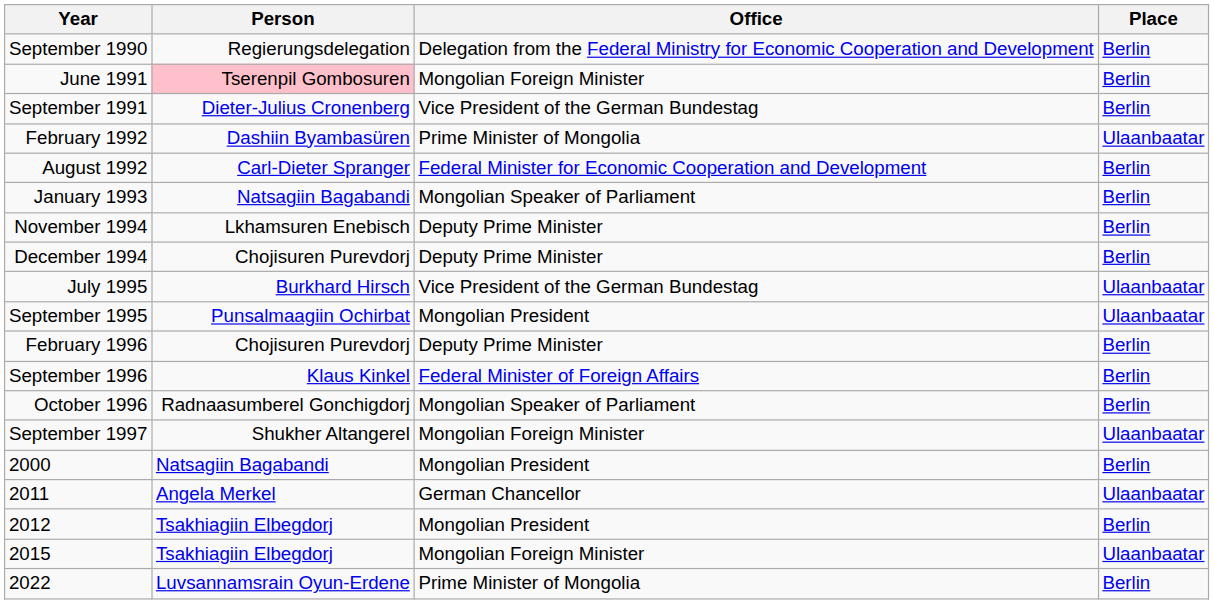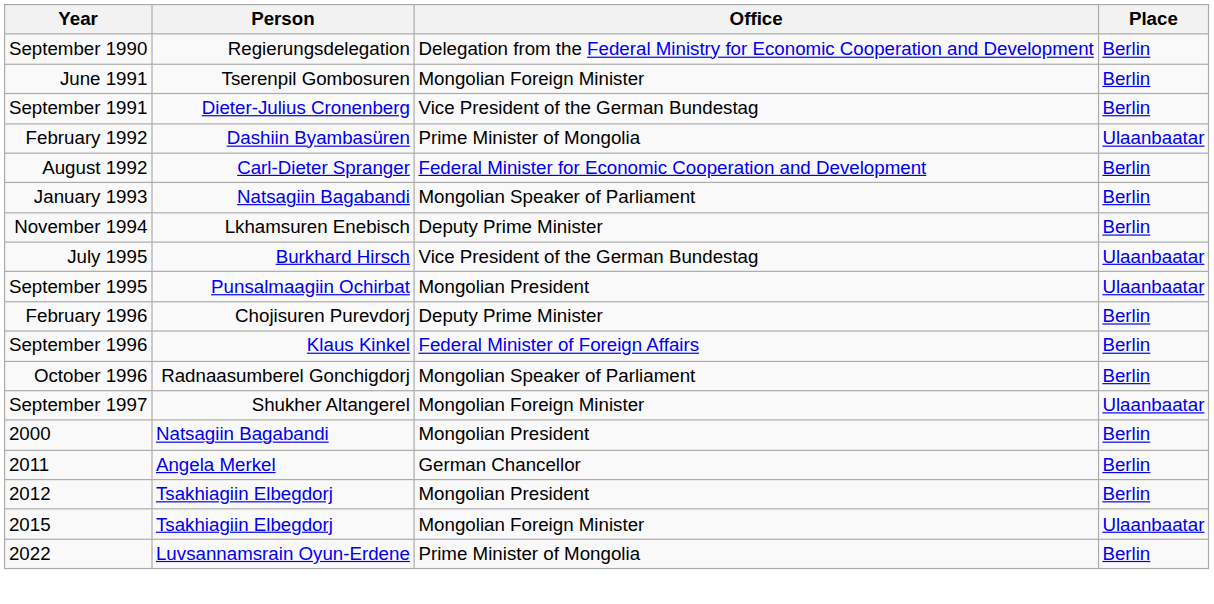 <table class="wikitable sortable">
 <tr>
 <th>Year</th>
 <th>Person</th>
 <th>Office</th>
 <th>Place</th>
 </tr>
 <tr>
 <td>September 1990</td>
 <td style="text-align:right">Regierungsdelegation</td>
 <td style="text-align:left">Delegation from the <a href='#'>Federal Ministry for Economic Cooperation and Development</a></td>
 <td><a href='#'>Berlin</a></td>
 </tr>
 <tr>
 <td style="text-align:right">June 1991</td>
-<td style="background: pink; text-align:right">Tserenpil Gombosuren</td>
+<td style="text-align:right">Tserenpil Gombosuren</td>
 <td style="text-align:left">Mongolian Foreign Minister</td>
 <td><a href='#'>Berlin</a></td>
 </tr>
 <tr>
 <td style="text-align:right">September 1991</td>
 <td style="text-align:right"><a href='#'>Dieter-Julius Cronenberg</a></td>
 <td style="text-align:left">Vice President of the German Bundestag</td>
 <td><a href='#'>Berlin</a></td>
 </tr>
 <tr>
 <td style="text-align:right">February 1992</td>
 <td style="text-align:right"><a href='#'>Dashiin Byambasüren</a></td>
 <td style="text-align:left">Prime Minister of Mongolia</td>
 <td><a href='#'>Ulaanbaatar</a></td>
 </tr>
 <tr>
 <td style="text-align:right">August 1992</td>
 <td style="text-align:right"><a href='#'>Carl-Dieter Spranger</a></td>
 <td style="text-align:left"><a href='#'>Federal Minister for Economic Cooperation and Development</a></td>
 <td><a href='#'>Berlin</a></td>
 </tr>
 <tr>
 <td style="text-align:right">January 1993</td>
 <td style="text-align:right"><a href='#'>Natsagiin Bagabandi</a></td>
 <td style="text-align:left">Mongolian Speaker of Parliament</td>
 <td><a href='#'>Berlin</a></td>
 </tr>
 <tr>
 <td style="text-align:right">November 1994</td>
 <td style="text-align:right">Lkhamsuren Enebisch</td>
-<td style="text-align:left">Deputy Prime Minister</td>
-<td><a href='#'>Berlin</a></td>
-</tr>
-<tr>
-<td style="text-align:right">December 1994</td>
-<td style="text-align:right">Chojisuren Purevdorj</td>
 <td style="text-align:left">Deputy Prime Minister</td>
 <td><a href='#'>Berlin</a></td>
 </tr>
 <tr>
 <td style="text-align:right">July 1995</td>
 <td style="text-align:right"><a href='#'>Burkhard Hirsch</a></td>
 <td style="text-align:left">Vice President of the German Bundestag</td>
 <td><a href='#'>Ulaanbaatar</a></td>
 </tr>
 <tr>
 <td style="text-align:right">September 1995</td>
 <td style="text-align:right"><a href='#'>Punsalmaagiin Ochirbat</a></td>
 <td>Mongolian President</td>
 <td><a href='#'>Ulaanbaatar</a></td>
 </tr>
 <tr>
 <td style="text-align:right">February 1996</td>
 <td style="text-align:right">Chojisuren Purevdorj</td>
 <td style="text-align:left">Deputy Prime Minister</td>
 <td><a href='#'>Berlin</a></td>
 </tr>
 <tr>
 <td style="text-align:right">September 1996</td>
 <td style="text-align:right"><a href='#'>Klaus Kinkel</a></td>
 <td style="text-align:left"><a href='#'>Federal Minister of Foreign Affairs</a></td>
 <td><a href='#'>Berlin</a></td>
 </tr>
 <tr>
 <td style="text-align:right">October 1996</td>
 <td style="text-align:right">Radnaasumberel Gonchigdorj</td>
 <td style="text-align:left">Mongolian Speaker of Parliament</td>
 <td><a href='#'>Berlin</a></td>
 </tr>
 <tr>
 <td style="text-align:right">September 1997</td>
 <td style="text-align:right">Shukher Altangerel</td>
 <td style="text-align:left">Mongolian Foreign Minister</td>
 <td><a href='#'>Ulaanbaatar</a></td>
 </tr>
 <tr>
 <td>2000</td>
 <td><a href='#'>Natsagiin Bagabandi</a></td>
 <td>Mongolian President</td>
 <td><a href='#'>Berlin</a></td>
 </tr>
 <tr>
 <td>2011</td>
 <td><a href='#'>Angela Merkel</a></td>
 <td>German Chancellor</td>
-<td><a href='#'>Ulaanbaatar</a></td>
+<td><a href='#'>Berlin</a></td>
 </tr>
 <tr>
 <td>2012</td>
 <td><a href='#'>Tsakhiagiin Elbegdorj</a></td>
 <td>Mongolian President</td>
 <td><a href='#'>Berlin</a></td>
 </tr>
 <tr>
 <td>2015</td>
 <td><a href='#'>Tsakhiagiin Elbegdorj</a></td>
 <td style="text-align:left">Mongolian Foreign Minister</td>
 <td><a href='#'>Ulaanbaatar</a></td>
 </tr>
 <tr>
 <td>2022</td>
 <td><a href='#'>Luvsannamsrain Oyun-Erdene</a></td>
 <td>Prime Minister of Mongolia</td>
 <td><a href='#'>Berlin</a></td>
 </tr>
 </table>
